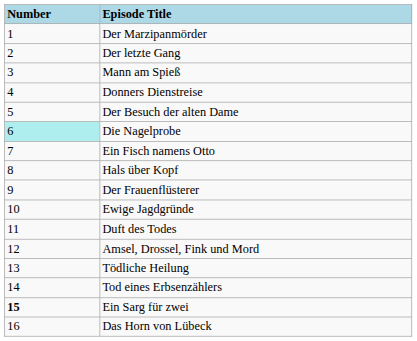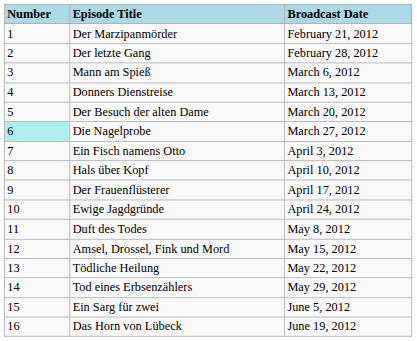 <table class="wikitable" width="60%">
 <tr>
 <td bgcolor="#add8e6"><strong>Number</strong></td>
 <td bgcolor="#add8e6"><strong>Episode Title</strong></td>
+<td bgcolor="#add8e6"><strong>Broadcast Date</strong></td>
 </tr>
 <tr>
 <td>1</td>
 <td>Der Marzipanmörder</td>
+<td>February 21, 2012</td>
 </tr>
 <tr>
 <td>2</td>
 <td>Der letzte Gang</td>
+<td>February 28, 2012</td>
 </tr>
 <tr>
 <td>3</td>
 <td>Mann am Spieß</td>
+<td>March 6, 2012</td>
 </tr>
 <tr>
 <td>4</td>
 <td>Donners Dienstreise</td>
+<td>March 13, 2012</td>
 </tr>
 <tr>
 <td>5</td>
 <td>Der Besuch der alten Dame</td>
+<td>March 20, 2012</td>
 </tr>
 <tr>
 <td style="background: paleturquoise;">6</td>
 <td>Die Nagelprobe</td>
+<td>March 27, 2012</td>
 </tr>
 <tr>
 <td>7</td>
 <td>Ein Fisch namens Otto</td>
+<td>April 3, 2012</td>
 </tr>
 <tr>
 <td>8</td>
 <td>Hals über Kopf</td>
+<td>April 10, 2012</td>
 </tr>
 <tr>
 <td>9</td>
 <td>Der Frauenflüsterer</td>
+<td>April 17, 2012</td>
 </tr>
 <tr>
 <td>10</td>
 <td>Ewige Jagdgründe</td>
+<td>April 24, 2012</td>
 </tr>
 <tr>
 <td>11</td>
 <td>Duft des Todes</td>
+<td>May 8, 2012</td>
 </tr>
 <tr>
 <td>12</td>
 <td>Amsel, Drossel, Fink und Mord</td>
+<td>May 15, 2012</td>
 </tr>
 <tr>
 <td>13</td>
 <td>Tödliche Heilung</td>
+<td>May 22, 2012</td>
 </tr>
 <tr>
 <td>14</td>
 <td>Tod eines Erbsenzählers</td>
+<td>May 29, 2012</td>
 </tr>
 <tr>
-<td><strong>15</strong></td>
+<td>15</td>
 <td>Ein Sarg für zwei</td>
+<td>June 5, 2012</td>
 </tr>
 <tr>
 <td>16</td>
 <td>Das Horn von Lübeck</td>
+<td>June 19, 2012</td>
 </tr>
 </table>
